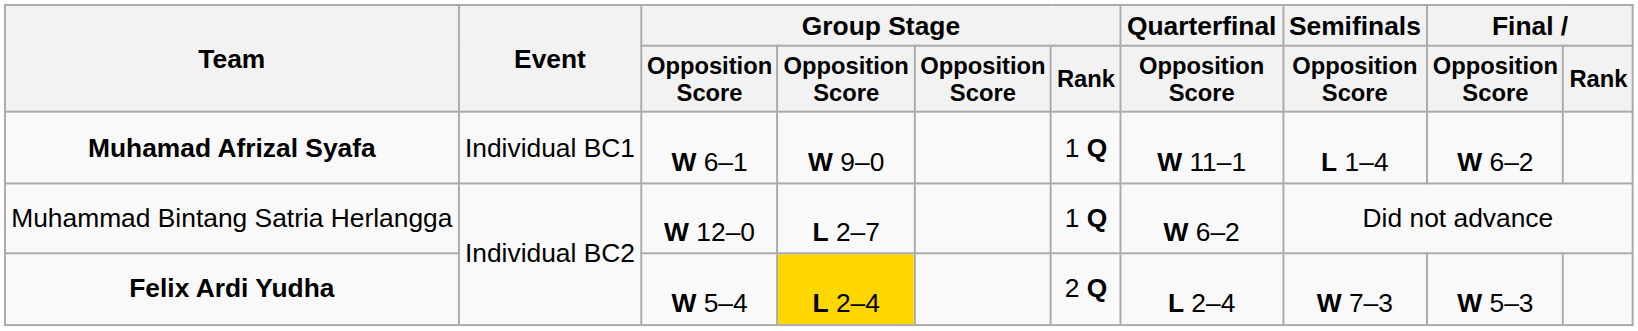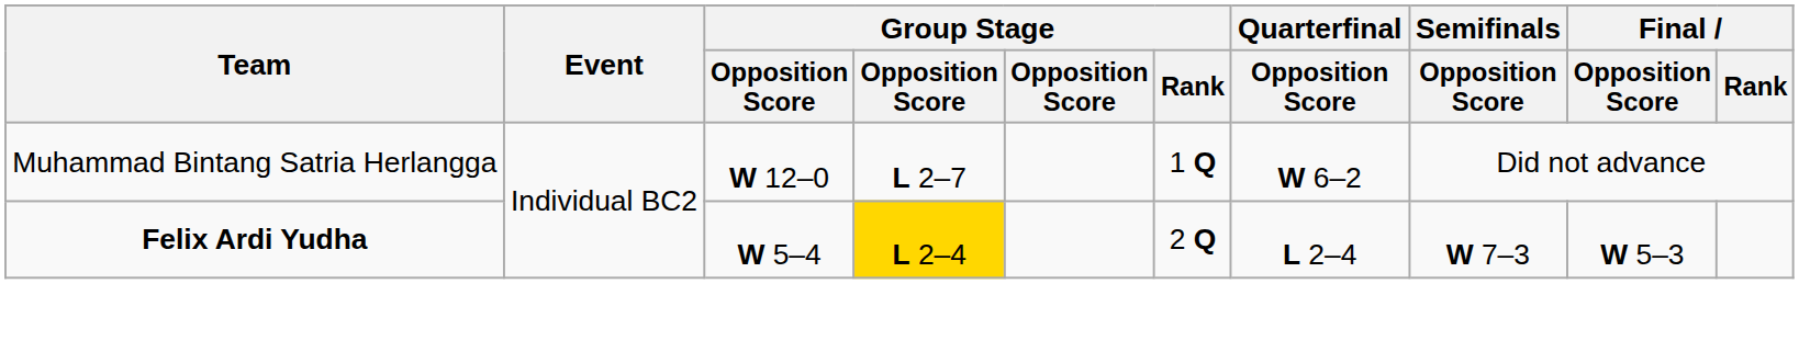 <table class="wikitable" style="font-size:85%">
 <tr>
 <th rowspan=2>Team</th>
 <th rowspan=2>Event</th>
 <th colspan=4>Group Stage</th>
 <th>Quarterfinal</th>
 <th>Semifinals</th>
 <th colspan=2>Final / </th>
 </tr>
 <tr style="font-size:90%">
 <th>Opposition<br>Score</th>
 <th>Opposition<br>Score</th>
 <th>Opposition<br>Score</th>
 <th>Rank</th>
 <th>Opposition<br>Score</th>
 <th>Opposition<br>Score</th>
 <th>Opposition<br>Score</th>
 <th>Rank</th>
-</tr>
-<tr align=center>
-<td align=center><strong>Muhamad Afrizal Syafa</strong></td>
-<td align=center>Individual BC1</td>
-<td align=center><br><strong>W</strong> 6–1</td>
-<td align=center><br><strong>W</strong> 9–0</td>
-<td></td>
-<td>1 <strong>Q</strong></td>
-<td align=center><br><strong>W</strong> 11–1</td>
-<td align=center><br><strong>L</strong> 1–4</td>
-<td align=center><br><strong>W</strong> 6–2</td>
-<td></td>
 </tr>
 <tr align=center>
 <td align=center>Muhammad Bintang Satria Herlangga</td>
 <td align=center rowspan="2">Individual BC2</td>
 <td align=center><br><strong>W</strong> 12–0</td>
 <td align=center><br><strong>L</strong> 2–7</td>
 <td></td>
 <td>1 <strong>Q</strong></td>
 <td align=center><br><strong>W</strong> 6–2</td>
 <td colspan="3">Did not advance</td>
 </tr>
 <tr align=center>
 <td align=center><strong>Felix Ardi Yudha</strong></td>
 <td align=center><br><strong>W</strong> 5–4</td>
 <td align=center style="background: gold;"><br><strong>L</strong> 2–4</td>
 <td></td>
 <td>2 <strong>Q</strong></td>
 <td align=center><br><strong>L</strong> 2–4</td>
 <td align=center><br><strong>W</strong> 7–3</td>
 <td align=center><br><strong>W</strong> 5–3</td>
 <td></td>
 </tr>
 </table>
